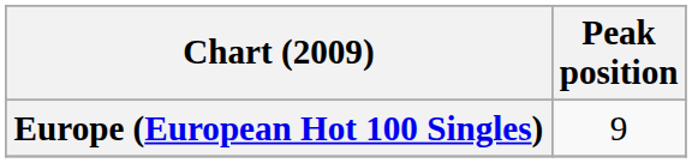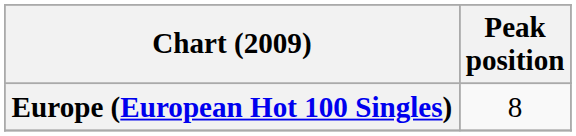 <table class="wikitable sortable plainrowheaders" style="text-align:center">
 <tr>
 <th>Chart (2009)</th>
 <th>Peak<br>position</th>
 </tr>
 <tr>
 <th scope="row">Europe (<a href='#'>European Hot 100 Singles</a>)</th>
-<td>9</td>
+<td>8</td>
 </tr>
 <tr>
 </tr>
 <tr>
 </tr>
 <tr>
 </tr>
 <tr>
 </tr>
 </table>
